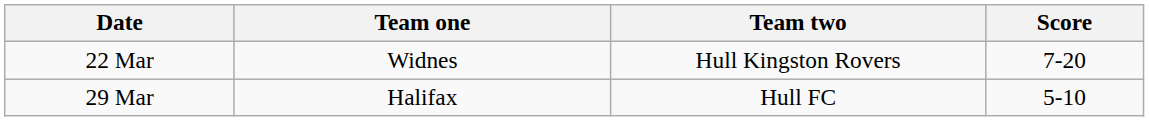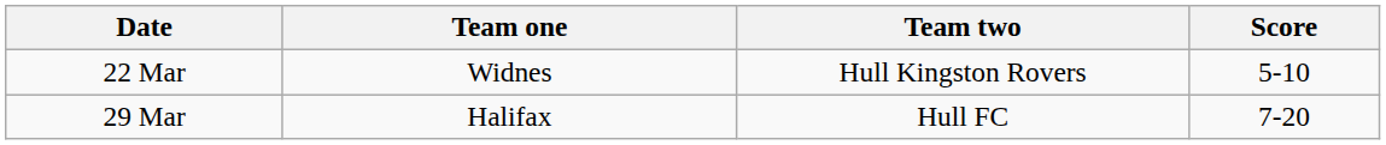 <table class="wikitable" style="text-align: center">
 <tr>
 <th width=150>Date</th>
 <th width=250>Team one</th>
 <th width=250>Team two</th>
 <th width=100>Score</th>
 </tr>
 <tr>
 <td>22 Mar</td>
 <td>Widnes</td>
 <td>Hull Kingston Rovers</td>
-<td>7-20</td>
+<td>5-10</td>
 </tr>
 <tr>
 <td>29 Mar</td>
 <td>Halifax</td>
 <td>Hull FC</td>
-<td>5-10</td>
+<td>7-20</td>
 </tr>
 </table>
